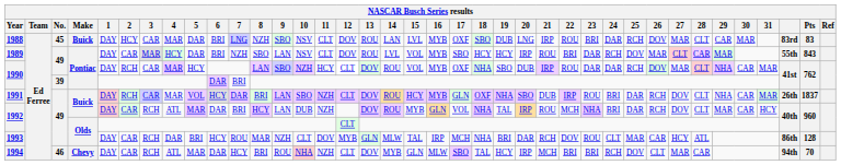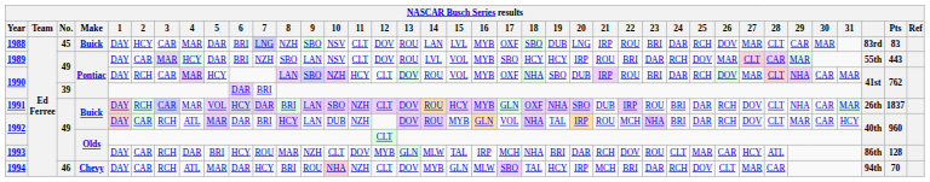 <table class="wikitable" style="text-align:center; font-size:75%">
 <tr>
 <th colspan=42><a href='#'>NASCAR Busch Series</a> results</th>
 </tr>
 <tr>
 <th>Year</th>
 <th>Team</th>
 <th>No.</th>
 <th>Make</th>
 <th>1</th>
 <th>2</th>
 <th>3</th>
 <th>4</th>
 <th>5</th>
 <th>6</th>
 <th>7</th>
 <th>8</th>
 <th>9</th>
 <th>10</th>
 <th>11</th>
 <th>12</th>
 <th>13</th>
 <th>14</th>
 <th>15</th>
 <th>16</th>
 <th>17</th>
 <th>18</th>
 <th>19</th>
 <th>20</th>
 <th>21</th>
 <th>22</th>
 <th>23</th>
 <th>24</th>
 <th>25</th>
 <th>26</th>
 <th>27</th>
 <th>28</th>
 <th>29</th>
 <th>30</th>
 <th>31</th>
 <th></th>
 <th>Pts</th>
 <th>Ref</th>
 </tr>
 <tr>
 <th><a href='#'>1988</a></th>
 <th rowspan=9>Ed Ferree</th>
 <th>45</th>
 <th><a href='#'>Buick</a></th>
 <td><a href='#'>DAY</a></td>
 <td><a href='#'>HCY</a></td>
 <td><a href='#'>CAR</a></td>
 <td><a href='#'>MAR</a></td>
 <td><a href='#'>DAR</a></td>
 <td><a href='#'>BRI</a></td>
 <td style="background:#CFCFFF;"><a href='#'>LNG</a><br></td>
 <td><a href='#'>NZH</a></td>
 <td style="background:#DFFFDF;"><a href='#'>SBO</a><br></td>
 <td><a href='#'>NSV</a></td>
 <td><a href='#'>CLT</a></td>
 <td><a href='#'>DOV</a></td>
 <td><a href='#'>ROU</a></td>
 <td><a href='#'>LAN</a></td>
 <td><a href='#'>LVL</a></td>
 <td><a href='#'>MYB</a></td>
 <td><a href='#'>OXF</a></td>
 <td style="background:#DFFFDF;"><a href='#'>SBO</a><br></td>
 <td><a href='#'>DUB</a></td>
 <td><a href='#'>LNG</a></td>
 <td><a href='#'>IRP</a></td>
 <td><a href='#'>ROU</a></td>
 <td><a href='#'>BRI</a></td>
 <td><a href='#'>DAR</a></td>
 <td><a href='#'>RCH</a></td>
 <td><a href='#'>DOV</a></td>
 <td><a href='#'>MAR</a></td>
 <td><a href='#'>CLT</a></td>
 <td><a href='#'>CAR</a></td>
 <td><a href='#'>MAR</a></td>
 <td></td>
 <th>83rd</th>
 <th>83</th>
 <th></th>
 </tr>
 <tr>
 <th><a href='#'>1989</a></th>
 <th rowspan=2>49</th>
 <th rowspan=3><a href='#'>Pontiac</a></th>
 <td><a href='#'>DAY</a></td>
 <td><a href='#'>CAR</a></td>
 <td style="background:#DFDFDF;"><a href='#'>MAR</a><br></td>
 <td style="background:#DFFFDF;"><a href='#'>HCY</a><br></td>
 <td><a href='#'>DAR</a></td>
 <td><a href='#'>BRI</a></td>
 <td><a href='#'>NZH</a></td>
 <td><a href='#'>SBO</a></td>
 <td><a href='#'>LAN</a></td>
 <td><a href='#'>NSV</a></td>
 <td><a href='#'>CLT</a></td>
 <td><a href='#'>DOV</a></td>
 <td><a href='#'>ROU</a></td>
 <td><a href='#'>LVL</a></td>
 <td><a href='#'>VOL</a></td>
 <td><a href='#'>MYB</a></td>
 <td><a href='#'>SBO</a></td>
 <td><a href='#'>HCY</a></td>
 <td><a href='#'>HCY</a></td>
 <td><a href='#'>IRP</a></td>
 <td><a href='#'>ROU</a></td>
 <td><a href='#'>BRI</a></td>
 <td><a href='#'>DAR</a></td>
 <td><a href='#'>RCH</a></td>
 <td><a href='#'>DOV</a></td>
 <td><a href='#'>MAR</a></td>
 <td style="background:#FFCFCF;"><a href='#'>CLT</a><br></td>
 <td style="background:#EFCFFF;"><a href='#'>CAR</a><br></td>
 <td style="background:#DFFFDF;"><a href='#'>MAR</a><br></td>
 <td colspan=2></td>
 <th>55th</th>
-<th>843</th>
+<th>443</th>
 <th></th>
 </tr>
 <tr>
 <th rowspan=2><a href='#'>1990</a></th>
 <td><a href='#'>DAY</a></td>
 <td><a href='#'>RCH</a></td>
 <td><a href='#'>CAR</a></td>
 <td style="background:#EFCFFF;"><a href='#'>MAR</a><br></td>
 <td><a href='#'>HCY</a></td>
 <td colspan=2></td>
 <td style="background:#EFCFFF;"><a href='#'>LAN</a><br></td>
 <td style="background:#CFCFFF;"><a href='#'>SBO</a><br></td>
 <td style="background:#EFCFFF;"><a href='#'>NZH</a><br></td>
 <td><a href='#'>HCY</a></td>
 <td style="background:#FFFFFF;"><a href='#'>CLT</a><br></td>
 <td style="background:#DFFFDF;"><a href='#'>DOV</a><br></td>
 <td><a href='#'>ROU</a></td>
 <td><a href='#'>VOL</a></td>
 <td><a href='#'>MYB</a></td>
 <td><a href='#'>OXF</a></td>
 <td style="background:#DFFFDF;"><a href='#'>NHA</a><br></td>
 <td><a href='#'>SBO</a></td>
 <td><a href='#'>DUB</a></td>
 <td style="background:#EFCFFF;"><a href='#'>IRP</a><br></td>
 <td><a href='#'>ROU</a></td>
-<td><a href='#'>DAR</a></td>
+<td><a href='#'>BRI</a></td>
 <td><a href='#'>DAR</a></td>
 <td><a href='#'>RCH</a></td>
 <td style="background:#DFFFDF;"><a href='#'>DOV</a><br></td>
 <td><a href='#'>MAR</a></td>
 <td style="background:#FFCFCF;"><a href='#'>CLT</a><br></td>
 <td style="background:#EFCFFF;"><a href='#'>NHA</a><br></td>
 <td><a href='#'>CAR</a></td>
 <td><a href='#'>MAR</a></td>
 <th rowspan=2>41st</th>
 <th rowspan=2>762</th>
 <th rowspan=2></th>
 </tr>
 <tr>
 <th>39</th>
 <td colspan=5></td>
 <td style="background:#EFCFFF;"><a href='#'>DAR</a><br></td>
 <td><a href='#'>BRI</a></td>
 <td colspan=24></td>
 </tr>
 <tr>
 <th><a href='#'>1991</a></th>
 <th rowspan=4>49</th>
 <th rowspan=2><a href='#'>Buick</a></th>
 <td style="background:#FFCFCF;"><a href='#'>DAY</a><br></td>
 <td style="background:#DFFFDF;"><a href='#'>RCH</a><br></td>
 <td style="background:#CFCFFF;"><a href='#'>CAR</a><br></td>
 <td><a href='#'>MAR</a></td>
 <td style="background:#EFCFFF;"><a href='#'>VOL</a><br></td>
 <td style="background:#DFDFDF;"><a href='#'>HCY</a><br></td>
 <td style="background:#EFCFFF;"><a href='#'>DAR</a><br></td>
 <td style="background:#DFFFDF;"><a href='#'>BRI</a><br></td>
 <td style="background:#EFCFFF;"><a href='#'>LAN</a><br></td>
 <td style="background:#EFCFFF;"><a href='#'>SBO</a><br></td>
 <td style="background:#EFCFFF;"><a href='#'>NZH</a><br></td>
 <td style="background:#EFCFFF;"><a href='#'>CLT</a><br></td>
 <td style="background:#EFCFFF;"><a href='#'>DOV</a><br></td>
 <td style="background:#FFDF9F;"><a href='#'>ROU</a><br></td>
 <td style="background:#EFCFFF;"><a href='#'>HCY</a><br></td>
 <td style="background:#EFCFFF;"><a href='#'>MYB</a><br></td>
 <td style="background:#DFFFDF;"><a href='#'>GLN</a><br></td>
 <td style="background:#EFCFFF;"><a href='#'>OXF</a><br></td>
 <td style="background:#EFCFFF;"><a href='#'>NHA</a><br></td>
 <td style="background:#EFCFFF;"><a href='#'>SBO</a><br></td>
 <td><a href='#'>DUB</a></td>
 <td style="background:#EFCFFF;"><a href='#'>IRP</a><br></td>
 <td><a href='#'>ROU</a></td>
 <td><a href='#'>BRI</a></td>
 <td><a href='#'>DAR</a></td>
 <td><a href='#'>RCH</a></td>
 <td><a href='#'>DOV</a></td>
 <td><a href='#'>CLT</a></td>
 <td><a href='#'>NHA</a></td>
 <td><a href='#'>CAR</a></td>
 <td style="background:#DFFFDF;"><a href='#'>MAR</a><br></td>
 <th>26th</th>
 <th>1837</th>
 <th></th>
 </tr>
 <tr>
 <th rowspan=2><a href='#'>1992</a></th>
 <td style="background:#FFCFCF;"><a href='#'>DAY</a><br></td>
 <td style="background:#DFFFDF;"><a href='#'>CAR</a><br></td>
 <td><a href='#'>RCH</a></td>
 <td><a href='#'>ATL</a></td>
 <td style="background:#EFCFFF;"><a href='#'>MAR</a><br></td>
 <td><a href='#'>DAR</a></td>
 <td><a href='#'>BRI</a></td>
 <td style="background:#EFCFFF;"><a href='#'>HCY</a><br></td>
 <td><a href='#'>LAN</a></td>
 <td><a href='#'>DUB</a></td>
 <td><a href='#'>NZH</a></td>
 <td></td>
 <td style="background:#EFCFFF;"><a href='#'>DOV</a><br></td>
 <td style="background:#EFCFFF;"><a href='#'>ROU</a><br></td>
 <td><a href='#'>MYB</a></td>
 <td style="background:#FFDF9F;"><a href='#'>GLN</a><br></td>
 <td><a href='#'>VOL</a></td>
 <td style="background:#EFCFFF;"><a href='#'>NHA</a><br></td>
 <td><a href='#'>TAL</a></td>
 <td style="background:#FFDF9F;"><a href='#'>IRP</a><br></td>
 <td><a href='#'>ROU</a></td>
 <td><a href='#'>MCH</a></td>
 <td style="background:#EFCFFF;"><a href='#'>NHA</a><br></td>
 <td><a href='#'>BRI</a></td>
 <td><a href='#'>DAR</a></td>
 <td><a href='#'>RCH</a></td>
 <td><a href='#'>DOV</a></td>
 <td><a href='#'>CLT</a></td>
 <td><a href='#'>MAR</a></td>
 <td><a href='#'>CAR</a></td>
 <td><a href='#'>HCY</a></td>
 <th rowspan=2>40th</th>
 <th rowspan=2>960</th>
 <th rowspan=2></th>
 </tr>
 <tr>
 <th rowspan=2><a href='#'>Olds</a></th>
 <td colspan=11></td>
 <td style="background:#DFFFDF;"><a href='#'>CLT</a><br></td>
 <td colspan=19></td>
 </tr>
 <tr>
 <th><a href='#'>1993</a></th>
 <td><a href='#'>DAY</a></td>
 <td><a href='#'>CAR</a></td>
 <td><a href='#'>RCH</a></td>
 <td><a href='#'>DAR</a></td>
 <td><a href='#'>BRI</a></td>
 <td><a href='#'>HCY</a></td>
 <td><a href='#'>ROU</a></td>
 <td><a href='#'>MAR</a></td>
 <td><a href='#'>NZH</a></td>
 <td><a href='#'>CLT</a></td>
 <td><a href='#'>DOV</a></td>
 <td><a href='#'>MYB</a></td>
 <td style="background:#DFFFDF;"><a href='#'>GLN</a><br></td>
 <td><a href='#'>MLW</a></td>
 <td><a href='#'>TAL</a></td>
 <td><a href='#'>IRP</a></td>
 <td><a href='#'>MCH</a></td>
 <td><a href='#'>NHA</a></td>
 <td><a href='#'>BRI</a></td>
 <td><a href='#'>DAR</a></td>
 <td><a href='#'>RCH</a></td>
 <td><a href='#'>DOV</a></td>
 <td><a href='#'>ROU</a></td>
 <td><a href='#'>CLT</a></td>
 <td><a href='#'>MAR</a></td>
 <td><a href='#'>CAR</a></td>
 <td><a href='#'>HCY</a></td>
 <td><a href='#'>ATL</a></td>
 <td colspan=3></td>
 <th>86th</th>
 <th>128</th>
 <th></th>
 </tr>
 <tr>
 <th><a href='#'>1994</a></th>
 <th>46</th>
 <th><a href='#'>Chevy</a></th>
 <td><a href='#'>DAY</a></td>
 <td><a href='#'>CAR</a></td>
 <td><a href='#'>RCH</a></td>
 <td><a href='#'>ATL</a></td>
 <td><a href='#'>MAR</a></td>
 <td><a href='#'>DAR</a></td>
 <td><a href='#'>HCY</a></td>
 <td><a href='#'>BRI</a></td>
 <td><a href='#'>ROU</a></td>
 <td style="background:#FFCFCF;"><a href='#'>NHA</a><br></td>
 <td><a href='#'>NZH</a></td>
 <td><a href='#'>CLT</a></td>
 <td><a href='#'>DOV</a></td>
 <td><a href='#'>MYB</a></td>
 <td><a href='#'>GLN</a></td>
 <td><a href='#'>MLW</a></td>
 <td style="background:#EFCFFF;"><a href='#'>SBO</a><br></td>
 <td><a href='#'>TAL</a></td>
 <td><a href='#'>HCY</a></td>
 <td><a href='#'>IRP</a></td>
 <td><a href='#'>MCH</a></td>
 <td><a href='#'>BRI</a></td>
-<td><a href='#'>BRI</a></td>
+<td><a href='#'>DAR</a></td>
 <td><a href='#'>RCH</a></td>
 <td><a href='#'>DOV</a></td>
 <td><a href='#'>CLT</a></td>
 <td><a href='#'>MAR</a></td>
 <td><a href='#'>CAR</a></td>
 <td colspan=3></td>
 <th>94th</th>
 <th>70</th>
 <th></th>
 </tr>
 </table>
